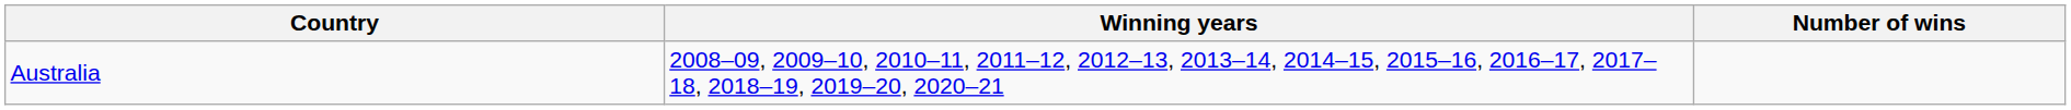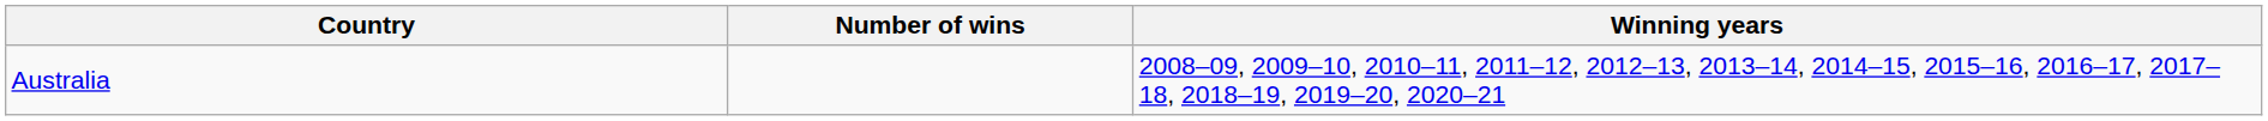 <table class="wikitable" style="width:90%">
 <tr>
 <th Width=32%>Country</th>
+<th Width=18%>Number of wins</th>
 <th Width=50%>Winning years</th>
-<th Width=18%>Number of wins</th>
 </tr>
 <tr>
 <td> <a href='#'>Australia</a></td>
+<td></td>
 <td><a href='#'>2008–09</a>, <a href='#'>2009–10</a>, <a href='#'>2010–11</a>, <a href='#'>2011–12</a>, <a href='#'>2012–13</a>, <a href='#'>2013–14</a>, <a href='#'>2014–15</a>, <a href='#'>2015–16</a>, <a href='#'>2016–17</a>, <a href='#'>2017–18</a>, <a href='#'>2018–19</a>, <a href='#'>2019–20</a>, <a href='#'>2020–21</a></td>
-<td></td>
 </tr>
 </table>
